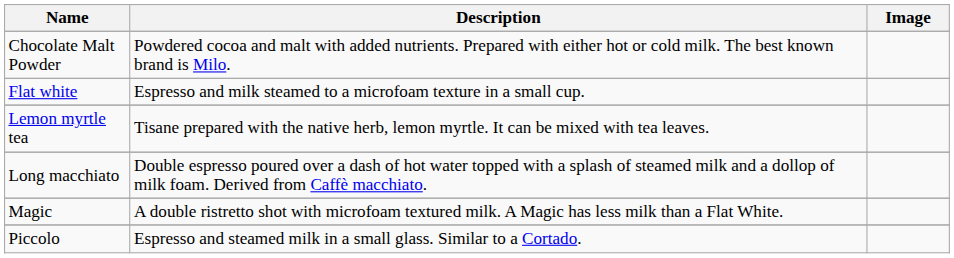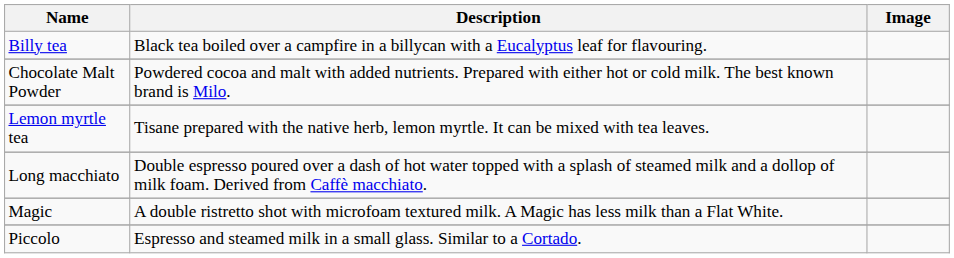 <table class="wikitable sortable" style="width:100%;">
 <tr>
 <th style="width:110px;">Name</th>
 <th>Description</th>
 <th class="unsortable" style="width:70px;">Image</th>
+</tr>
+<tr>
+<td><a href='#'>Billy tea</a></td>
+<td>Black tea boiled over a campfire in a billycan with a <a href='#'>Eucalyptus</a> leaf for flavouring.</td>
+<td></td>
 </tr>
 <tr>
 </tr>
 <tr>
 <td>Chocolate Malt Powder</td>
 <td>Powdered cocoa and malt with added nutrients. Prepared with either hot or cold milk. The best known brand is <a href='#'>Milo</a>.</td>
 <td></td>
 </tr>
 <tr>
-</tr>
-<tr>
-<td><a href='#'>Flat white</a></td>
-<td>Espresso and milk steamed to a microfoam texture in a small cup.</td>
-<td></td>
 </tr>
 <tr>
 </tr>
 <tr>
 <td><a href='#'>Lemon myrtle</a> tea</td>
 <td>Tisane prepared with the native herb, lemon myrtle. It can be mixed with tea leaves.</td>
 <td></td>
 </tr>
 <tr>
 </tr>
 <tr>
 <td>Long macchiato</td>
 <td>Double espresso poured over a dash of hot water topped with a splash of steamed milk and a dollop of milk foam. Derived from <a href='#'>Caffè macchiato</a>.</td>
 <td></td>
 </tr>
 <tr>
 </tr>
 <tr>
 <td>Magic</td>
 <td>A double ristretto shot with microfoam textured milk. A Magic has less milk than a Flat White.</td>
 <td></td>
 </tr>
 <tr>
 </tr>
 <tr>
 <td>Piccolo</td>
 <td>Espresso and steamed milk in a small glass. Similar to a <a href='#'>Cortado</a>.</td>
 <td></td>
 </tr>
 </table>
